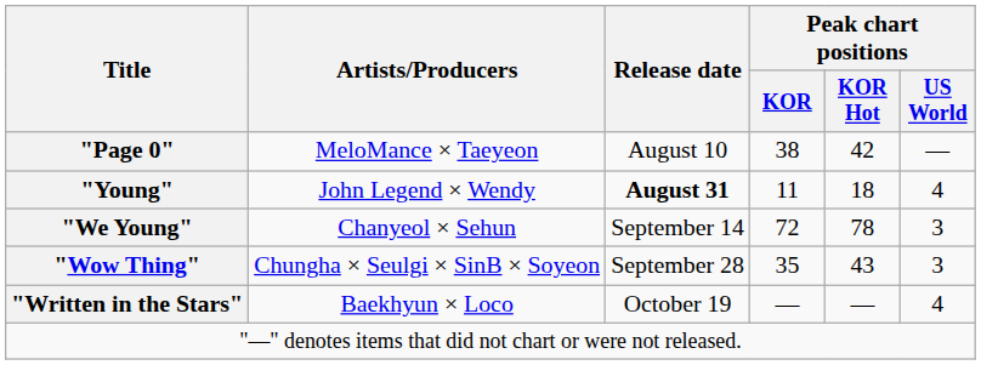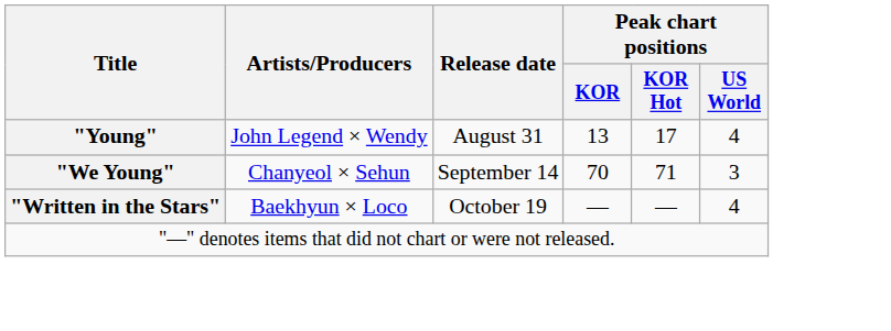 <table class="wikitable plainrowheaders" style="text-align:center;">
 <tr>
 <th rowspan="2">Title</th>
 <th rowspan="2">Artists/Producers</th>
 <th rowspan="2">Release date</th>
 <th colspan="3">Peak chart<br>positions</th>
 </tr>
 <tr>
 <th style="width:3em;font-size:90%;"><a href='#'>KOR</a><br></th>
 <th scope="col" style="width:3em;font-size:90%;"><a href='#'>KOR Hot</a><br></th>
 <th style="width:3em;font-size:90%;"><a href='#'>US<br>World</a><br></th>
 </tr>
 <tr>
-<th scope="row">"Page 0"</th>
-<td><a href='#'>MeloMance</a> × <a href='#'>Taeyeon</a></td>
-<td>August 10</td>
-<td>38</td>
-<td>42</td>
-<td>—</td>
-</tr>
-<tr>
 <th scope="row">"Young"</th>
 <td><a href='#'>John Legend</a> × <a href='#'>Wendy</a></td>
-<td><strong>August 31</strong></td>
-<td>11</td>
-<td>18</td>
+<td>August 31</td>
+<td>13</td>
+<td>17</td>
 <td>4</td>
 </tr>
 <tr>
 <th scope="row">"We Young"</th>
 <td><a href='#'>Chanyeol</a> × <a href='#'>Sehun</a></td>
 <td>September 14</td>
-<td>72</td>
-<td>78</td>
-<td>3</td>
-</tr>
-<tr>
-<th scope="row">"<a href='#'>Wow Thing</a>"</th>
-<td><a href='#'>Chungha</a> × <a href='#'>Seulgi</a> × <a href='#'>SinB</a> × <a href='#'>Soyeon</a></td>
-<td>September 28</td>
-<td>35</td>
-<td>43</td>
+<td>70</td>
+<td>71</td>
 <td>3</td>
 </tr>
 <tr>
 <th scope="row">"Written in the Stars"</th>
 <td><a href='#'>Baekhyun</a> × <a href='#'>Loco</a></td>
 <td>October 19</td>
 <td>—</td>
 <td>—</td>
 <td>4</td>
 </tr>
 <tr>
 <td colspan="6" style="font-size:90%;">"—" denotes items that did not chart or were not released.</td>
 </tr>
 </table>
